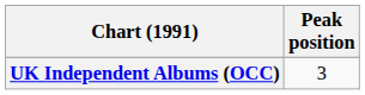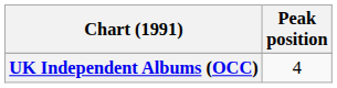 <table class="wikitable sortable plainrowheaders" style="text-align:center;" border="1">
 <tr>
 <th scope="col">Chart (1991)</th>
 <th scope="col">Peak<br>position</th>
 </tr>
 <tr>
 </tr>
 <tr>
 <th scope="row"><a href='#'>UK Independent Albums</a> (<a href='#'>OCC</a>)</th>
-<td>3</td>
+<td>4</td>
 </tr>
 </table>
